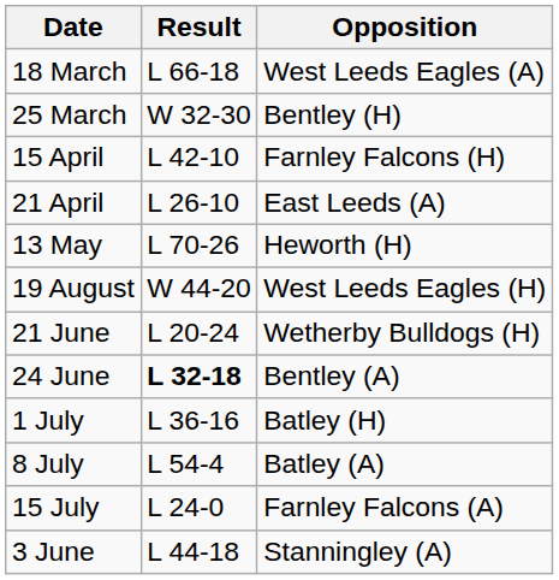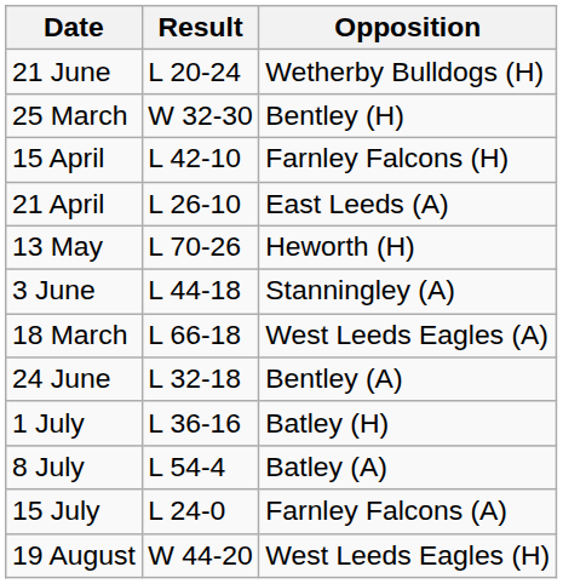 <table class="wikitable">
 <tr>
 <th>Date</th>
 <th>Result</th>
 <th>Opposition</th>
 </tr>
 <tr>
-<td>18 March</td>
-<td>L 66-18</td>
-<td>West Leeds Eagles (A)</td>
+<td>21 June</td>
+<td>L 20-24</td>
+<td>Wetherby Bulldogs (H)</td>
 </tr>
 <tr>
 <td>25 March</td>
 <td>W 32-30</td>
 <td>Bentley (H)</td>
 </tr>
 <tr>
 <td>15 April</td>
 <td>L 42-10</td>
 <td>Farnley Falcons (H)</td>
 </tr>
 <tr>
 <td>21 April</td>
 <td>L 26-10</td>
 <td>East Leeds (A)</td>
 </tr>
 <tr>
 <td>13 May</td>
 <td>L 70-26</td>
 <td>Heworth (H)</td>
 </tr>
 <tr>
-<td>19 August</td>
-<td>W 44-20</td>
-<td>West Leeds Eagles (H)</td>
+<td>3 June</td>
+<td>L 44-18</td>
+<td>Stanningley (A)</td>
 </tr>
 <tr>
-<td>21 June</td>
-<td>L 20-24</td>
-<td>Wetherby Bulldogs (H)</td>
+<td>18 March</td>
+<td>L 66-18</td>
+<td>West Leeds Eagles (A)</td>
 </tr>
 <tr>
 <td>24 June</td>
-<td><strong>L 32-18</strong></td>
+<td>L 32-18</td>
 <td>Bentley (A)</td>
 </tr>
 <tr>
 <td>1 July</td>
 <td>L 36-16</td>
 <td>Batley (H)</td>
 </tr>
 <tr>
 <td>8 July</td>
 <td>L 54-4</td>
 <td>Batley (A)</td>
 </tr>
 <tr>
 <td>15 July</td>
 <td>L 24-0</td>
 <td>Farnley Falcons (A)</td>
 </tr>
 <tr>
-<td>3 June</td>
-<td>L 44-18</td>
-<td>Stanningley (A)</td>
+<td>19 August</td>
+<td>W 44-20</td>
+<td>West Leeds Eagles (H)</td>
 </tr>
 </table>
